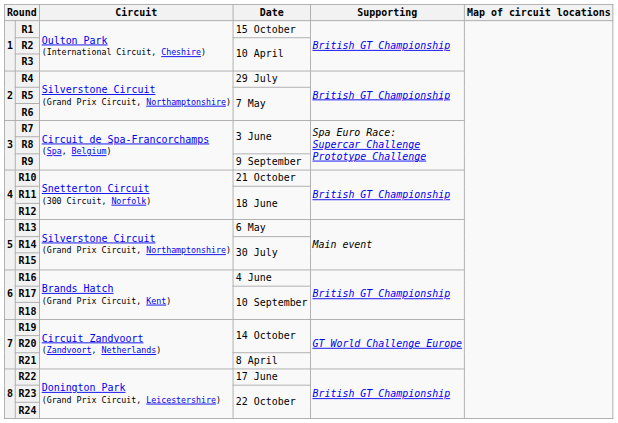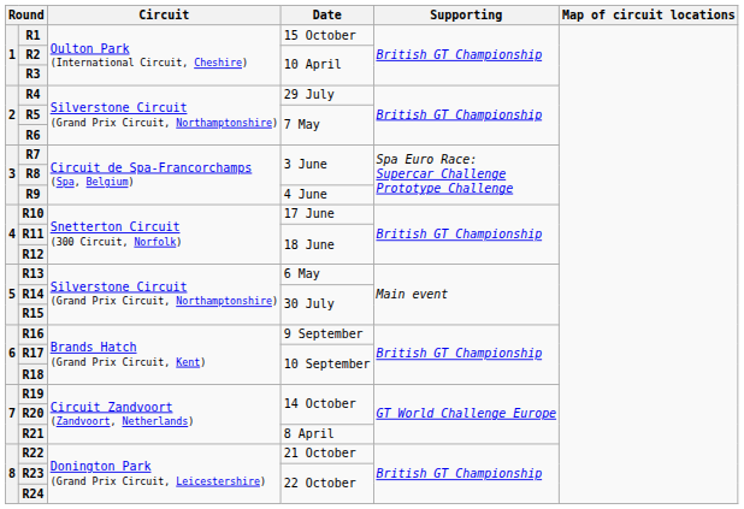 <table class="wikitable" style="font-size: 85%">
 <tr>
 <th colspan=2>Round</th>
 <th>Circuit</th>
 <th>Date</th>
 <th>Supporting</th>
 <th>Map of circuit locations</th>
 </tr>
 <tr>
 <th rowspan=3>1</th>
 <th>R1</th>
 <td rowspan=3> <a href='#'>Oulton Park</a><br><small>(International Circuit, <a href='#'>Cheshire</a>)</small></td>
 <td>15 October</td>
 <td rowspan=3><em><a href='#'>British GT Championship</a></em></td>
 <td rowspan="24"></td>
 </tr>
 <tr>
 <th>R2</th>
 <td rowspan=2>10 April</td>
 </tr>
 <tr>
 <th>R3</th>
 </tr>
 <tr>
 <th rowspan=3>2</th>
 <th>R4</th>
 <td rowspan=3> <a href='#'>Silverstone Circuit</a><br><small>(Grand Prix Circuit, <a href='#'>Northamptonshire</a>)</small></td>
 <td>29 July</td>
 <td rowspan=3><em><a href='#'>British GT Championship</a></em></td>
 </tr>
 <tr>
 <th>R5</th>
 <td rowspan="2">7 May</td>
 </tr>
 <tr>
 <th>R6</th>
 </tr>
 <tr>
 <th rowspan=3>3</th>
 <th>R7</th>
 <td nowrap rowspan=3> <a href='#'>Circuit de Spa-Francorchamps</a><br><small>(<a href='#'>Spa</a>, <a href='#'>Belgium</a>)</small></td>
 <td rowspan="2">3 June</td>
 <td rowspan=3><em>Spa Euro Race:</em><br><em><a href='#'>Supercar Challenge</a></em><br><em><a href='#'>Prototype Challenge</a></em></td>
 </tr>
 <tr>
 <th>R8</th>
 </tr>
 <tr>
 <th>R9</th>
-<td nowrap="">9 September</td>
+<td>4 June</td>
 </tr>
 <tr>
 <th rowspan=3>4</th>
 <th>R10</th>
 <td rowspan=3> <a href='#'>Snetterton Circuit</a><br><small>(300 Circuit, <a href='#'>Norfolk</a>)</small></td>
-<td>21 October</td>
+<td>17 June</td>
 <td rowspan=3><em><a href='#'>British GT Championship</a></em></td>
 </tr>
 <tr>
 <th>R11</th>
 <td rowspan="2">18 June</td>
 </tr>
 <tr>
 <th>R12</th>
 </tr>
 <tr>
 <th rowspan=3>5</th>
 <th>R13</th>
 <td rowspan=3> <a href='#'>Silverstone Circuit</a><br><small>(Grand Prix Circuit, <a href='#'>Northamptonshire</a>)</small></td>
 <td>6 May</td>
 <td rowspan=3><em>Main event</em></td>
 </tr>
 <tr>
 <th>R14</th>
 <td rowspan="2">30 July</td>
 </tr>
 <tr>
 <th>R15</th>
 </tr>
 <tr>
 <th rowspan=3>6</th>
 <th>R16</th>
 <td rowspan=3> <a href='#'>Brands Hatch</a><br><small>(Grand Prix Circuit, <a href='#'>Kent</a>)</small></td>
-<td>4 June</td>
+<td nowrap="">9 September</td>
 <td rowspan=3><em><a href='#'>British GT Championship</a></em></td>
 </tr>
 <tr>
 <th>R17</th>
 <td rowspan="2">10 September</td>
 </tr>
 <tr>
 <th>R18</th>
 </tr>
 <tr>
 <th rowspan=3>7</th>
 <th>R19</th>
 <td rowspan=3> <a href='#'>Circuit Zandvoort</a><br><small>(<a href='#'>Zandvoort</a>, <a href='#'>Netherlands</a>)</small></td>
 <td rowspan="2">14 October</td>
 <td nowrap rowspan=3><em><a href='#'>GT World Challenge Europe</a></em></td>
 </tr>
 <tr>
 <th>R20</th>
 </tr>
 <tr>
 <th>R21</th>
 <td>8 April</td>
 </tr>
 <tr>
 <th rowspan=3>8</th>
 <th>R22</th>
 <td rowspan=3> <a href='#'>Donington Park</a><br><small>(Grand Prix Circuit, <a href='#'>Leicestershire</a>)</small></td>
-<td>17 June</td>
+<td>21 October</td>
 <td rowspan=3><em><a href='#'>British GT Championship</a></em></td>
 </tr>
 <tr>
 <th>R23</th>
 <td rowspan="2">22 October</td>
 </tr>
 <tr>
 <th>R24</th>
 </tr>
 </table>
